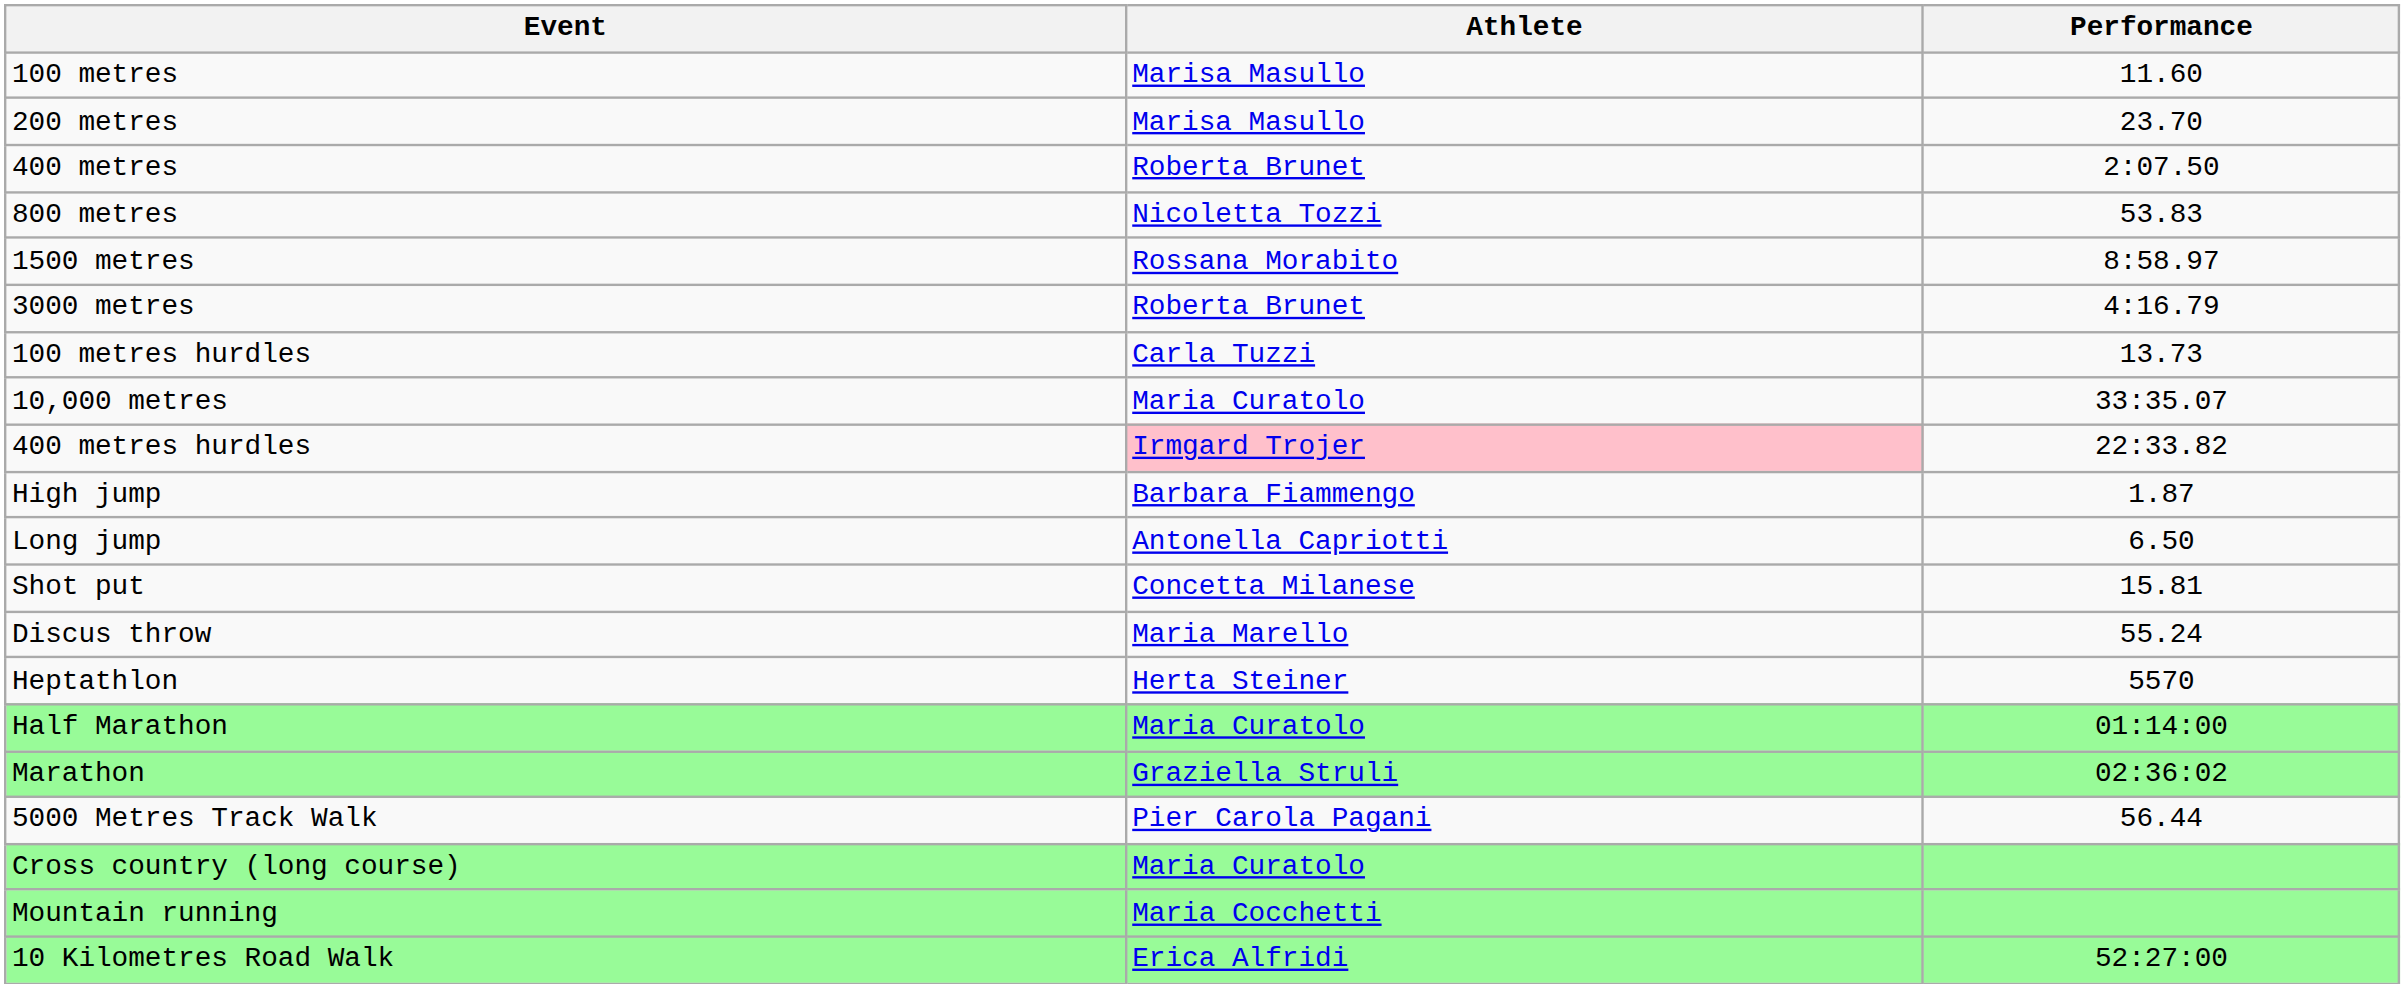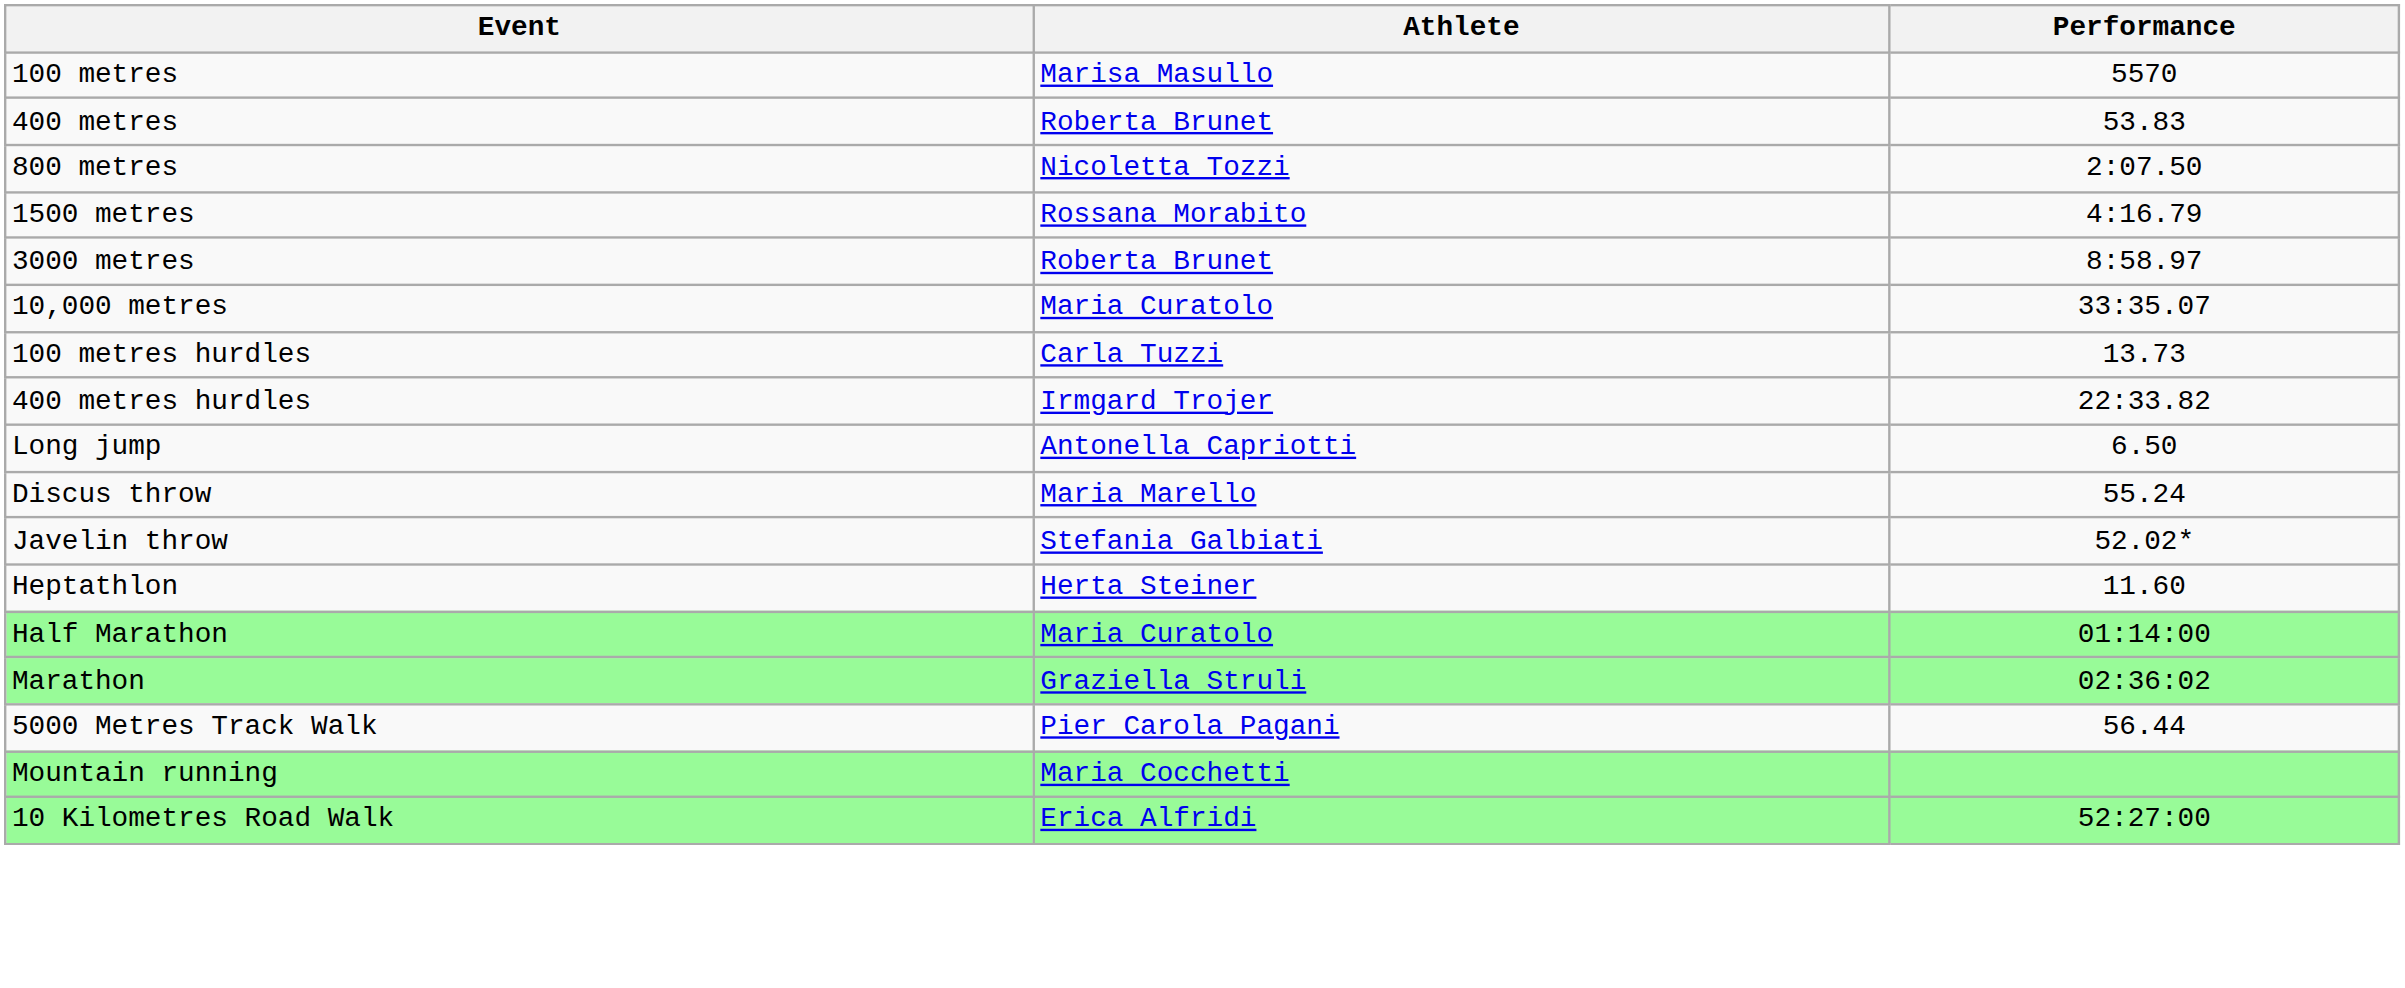 <table class="wikitable" width=80% style="font-size:90%; text-align:left;">
 <tr>
 <th>Event</th>
 <th>Athlete</th>
 <th>Performance</th>
 </tr>
 <tr>
 <td>100 metres</td>
 <td><a href='#'>Marisa Masullo</a></td>
-<td align=center>11.60</td>
-</tr>
-<tr>
-<td>200 metres</td>
-<td><a href='#'>Marisa Masullo</a></td>
-<td align=center>23.70</td>
+<td align=center>5570</td>
 </tr>
 <tr>
 <td>400 metres</td>
 <td><a href='#'>Roberta Brunet</a></td>
-<td align=center>2:07.50</td>
+<td align=center>53.83</td>
 </tr>
 <tr>
 <td>800 metres</td>
 <td><a href='#'>Nicoletta Tozzi</a></td>
-<td align=center>53.83</td>
+<td align=center>2:07.50</td>
 </tr>
 <tr>
 <td>1500 metres</td>
 <td><a href='#'>Rossana Morabito</a></td>
-<td align=center>8:58.97</td>
+<td align=center>4:16.79</td>
 </tr>
 <tr>
 <td>3000 metres</td>
 <td><a href='#'>Roberta Brunet</a></td>
-<td align=center>4:16.79</td>
+<td align=center>8:58.97</td>
+</tr>
+<tr>
+<td>10,000 metres</td>
+<td><a href='#'>Maria Curatolo</a></td>
+<td align=center>33:35.07</td>
 </tr>
 <tr>
 <td>100 metres hurdles</td>
 <td><a href='#'>Carla Tuzzi</a></td>
 <td align=center>13.73</td>
 </tr>
 <tr>
-<td>10,000 metres</td>
-<td><a href='#'>Maria Curatolo</a></td>
-<td align=center>33:35.07</td>
-</tr>
-<tr>
 <td>400 metres hurdles</td>
-<td style="background: pink;"><a href='#'>Irmgard Trojer</a></td>
+<td><a href='#'>Irmgard Trojer</a></td>
 <td align=center>22:33.82</td>
-</tr>
-<tr>
-<td>High jump</td>
-<td><a href='#'>Barbara Fiammengo</a></td>
-<td align=center>1.87</td>
 </tr>
 <tr>
 <td>Long jump</td>
 <td><a href='#'>Antonella Capriotti</a></td>
 <td align=center>6.50</td>
 </tr>
 <tr>
-<td>Shot put</td>
-<td><a href='#'>Concetta Milanese</a></td>
-<td align=center>15.81</td>
-</tr>
-<tr>
 <td>Discus throw</td>
 <td><a href='#'>Maria Marello</a></td>
 <td align=center>55.24</td>
 </tr>
 <tr>
+<td>Javelin throw</td>
+<td><a href='#'>Stefania Galbiati</a></td>
+<td align=center>52.02*</td>
+</tr>
+<tr>
 <td>Heptathlon</td>
 <td><a href='#'>Herta Steiner</a></td>
-<td align=center>5570</td>
+<td align=center>11.60</td>
 </tr>
 <tr bgcolor=palegreen>
 <td>Half Marathon</td>
 <td><a href='#'>Maria Curatolo</a></td>
 <td align=center>01:14:00</td>
 </tr>
 <tr bgcolor=palegreen>
 <td>Marathon</td>
 <td><a href='#'>Graziella Struli</a></td>
 <td align=center>02:36:02</td>
 </tr>
 <tr>
 <td>5000 Metres Track Walk</td>
 <td><a href='#'>Pier Carola Pagani</a></td>
 <td align=center>56.44</td>
 </tr>
 <tr bgcolor=palegreen>
-<td>Cross country (long course)</td>
-<td><a href='#'>Maria Curatolo</a></td>
-<td align=center></td>
-</tr>
-<tr bgcolor=palegreen>
 <td>Mountain running</td>
 <td><a href='#'>Maria Cocchetti</a></td>
 <td align=center></td>
 </tr>
 <tr bgcolor=palegreen>
 <td>10 Kilometres Road Walk</td>
 <td><a href='#'>Erica Alfridi</a></td>
 <td align=center>52:27:00</td>
 </tr>
 </table>
